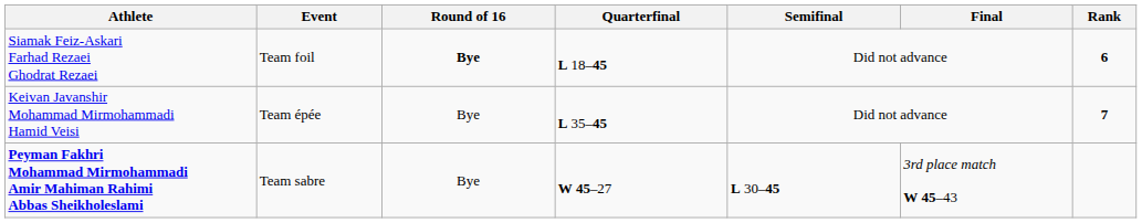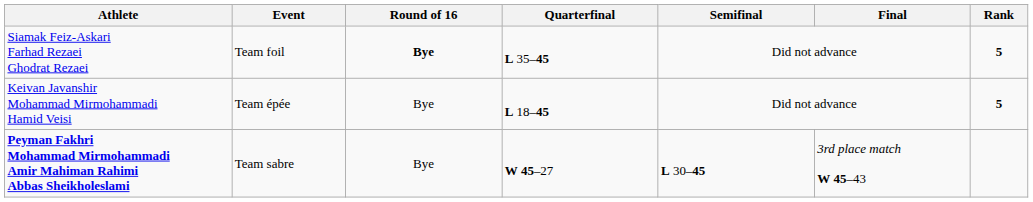 <table class="wikitable" width="90%" style="text-align:left; font-size:90%">
 <tr>
 <th width="16%">Athlete</th>
 <th width="8%">Event</th>
 <th width="11%">Round of 16</th>
 <th width="11%">Quarterfinal</th>
 <th width="11%">Semifinal</th>
 <th width="11%">Final</th>
 <th width="4%">Rank</th>
 </tr>
 <tr>
 <td><a href='#'>Siamak Feiz-Askari</a><br><a href='#'>Farhad Rezaei</a><br><a href='#'>Ghodrat Rezaei</a></td>
 <td>Team foil</td>
 <td align=center><strong>Bye</strong></td>
-<td><br><strong>L</strong> 18–<strong>45</strong></td>
+<td><br><strong>L</strong> 35–<strong>45</strong></td>
 <td colspan="2" align=center>Did not advance</td>
-<td align=center><strong>6</strong></td>
+<td align=center><strong>5</strong></td>
 </tr>
 <tr>
 <td><a href='#'>Keivan Javanshir</a><br><a href='#'>Mohammad Mirmohammadi</a><br><a href='#'>Hamid Veisi</a></td>
 <td>Team épée</td>
 <td align=center>Bye</td>
-<td><br><strong>L</strong> 35–<strong>45</strong></td>
+<td><br><strong>L</strong> 18–<strong>45</strong></td>
 <td colspan="2" align=center>Did not advance</td>
-<td align=center><strong>7</strong></td>
+<td align=center><strong>5</strong></td>
 </tr>
 <tr>
 <td><strong><a href='#'>Peyman Fakhri</a><br><a href='#'>Mohammad Mirmohammadi</a><br><a href='#'>Amir Mahiman Rahimi</a><br><a href='#'>Abbas Sheikholeslami</a></strong></td>
 <td>Team sabre</td>
 <td align=center>Bye</td>
 <td><br><strong>W</strong> <strong>45</strong>–27</td>
 <td><br><strong>L</strong> 30–<strong>45</strong></td>
 <td><em>3rd place match</em><br><br><strong>W</strong> <strong>45</strong>–43</td>
 <td align=center></td>
 </tr>
 </table>
